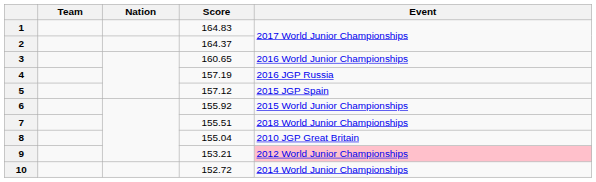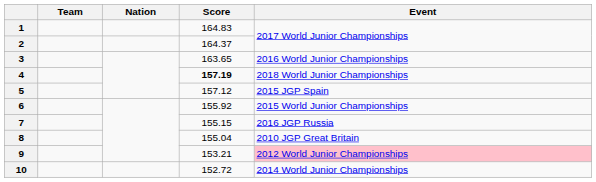 <table class="wikitable unsortable" style="text-align:left; width:75%">
 <tr>
 <th scope="col"></th>
 <th scope="col">Team</th>
 <th scope="col">Nation</th>
 <th scope="col">Score</th>
 <th scope="col">Event</th>
 </tr>
 <tr>
 <th scope="row">1</th>
 <td></td>
 <td></td>
 <td style="text-align:center;">164.83</td>
 <td rowspan="2"><a href='#'>2017 World Junior Championships</a></td>
 </tr>
 <tr>
 <th scope="row">2</th>
 <td></td>
 <td></td>
 <td style="text-align:center;">164.37</td>
 </tr>
 <tr>
 <th scope="row">3</th>
 <td></td>
 <td rowspan="3"></td>
-<td style="text-align:center;">160.65</td>
+<td style="text-align:center;">163.65</td>
 <td><a href='#'>2016 World Junior Championships</a></td>
 </tr>
 <tr>
 <th scope="row">4</th>
 <td></td>
-<td style="text-align:center;">157.19</td>
-<td><a href='#'>2016 JGP Russia</a></td>
+<td style="text-align:center;"><strong>157.19</strong></td>
+<td><a href='#'>2018 World Junior Championships</a></td>
 </tr>
 <tr>
 <th scope="row">5</th>
 <td></td>
 <td style="text-align:center;">157.12</td>
 <td><a href='#'>2015 JGP Spain</a></td>
 </tr>
 <tr>
 <th scope="row">6</th>
 <td></td>
 <td rowspan="4"></td>
 <td style="text-align:center;">155.92</td>
 <td><a href='#'>2015 World Junior Championships</a></td>
 </tr>
 <tr>
 <th scope="row">7</th>
 <td></td>
-<td style="text-align:center;">155.51</td>
-<td><a href='#'>2018 World Junior Championships</a></td>
+<td style="text-align:center;">155.15</td>
+<td><a href='#'>2016 JGP Russia</a></td>
 </tr>
 <tr>
 <th scope="row">8</th>
 <td></td>
 <td style="text-align:center;">155.04</td>
 <td><a href='#'>2010 JGP Great Britain</a></td>
 </tr>
 <tr>
 <th scope="row">9</th>
 <td></td>
 <td style="text-align:center;">153.21</td>
 <td style="background: pink;"><a href='#'>2012 World Junior Championships</a></td>
 </tr>
 <tr>
 <th scope="row">10</th>
 <td></td>
 <td></td>
 <td style="text-align:center;">152.72</td>
 <td><a href='#'>2014 World Junior Championships</a></td>
 </tr>
 </table>
